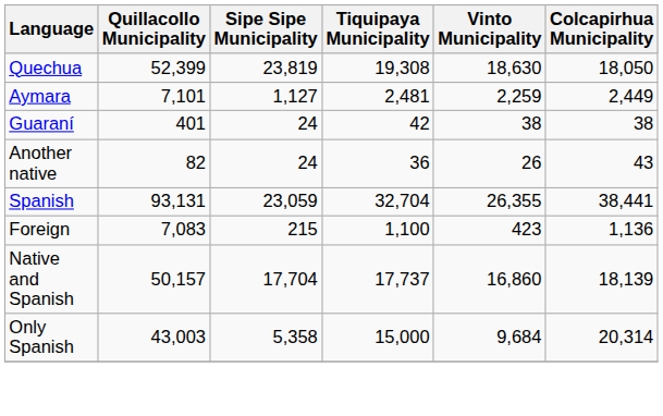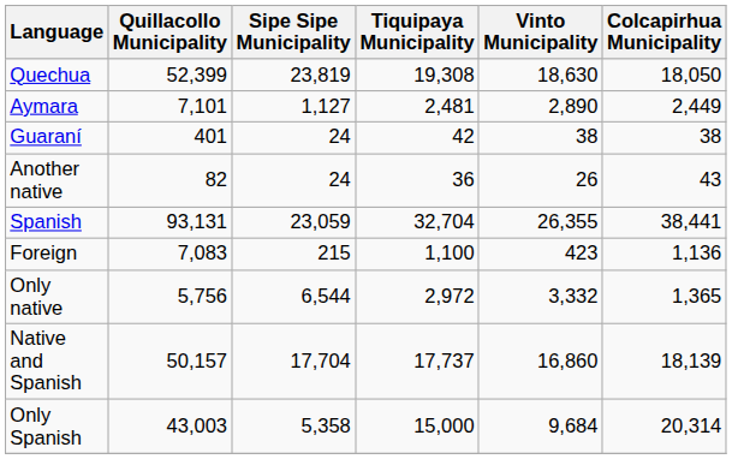 <table class="wikitable" border="1" style="width:35%;">
 <tr bgcolor=silver>
 <th><strong>Language</strong></th>
 <th><strong>Quillacollo Municipality</strong></th>
 <th><strong>Sipe Sipe Municipality</strong></th>
 <th><strong>Tiquipaya Municipality</strong></th>
 <th><strong>Vinto Municipality</strong></th>
 <th><strong>Colcapirhua Municipality</strong></th>
 </tr>
 <tr>
 <td><a href='#'>Quechua</a></td>
 <td align="right">52,399</td>
 <td align="right">23,819</td>
 <td align="right">19,308</td>
 <td align="right">18,630</td>
 <td align="right">18,050</td>
 </tr>
 <tr>
 <td><a href='#'>Aymara</a></td>
 <td align="right">7,101</td>
 <td align="right">1,127</td>
 <td align="right">2,481</td>
-<td align="right">2,259</td>
+<td align="right">2,890</td>
 <td align="right">2,449</td>
 </tr>
 <tr>
 <td><a href='#'>Guaraní</a></td>
 <td align="right">401</td>
 <td align="right">24</td>
 <td align="right">42</td>
 <td align="right">38</td>
 <td align="right">38</td>
 </tr>
 <tr>
 <td>Another native</td>
 <td align="right">82</td>
 <td align="right">24</td>
 <td align="right">36</td>
 <td align="right">26</td>
 <td align="right">43</td>
 </tr>
 <tr>
 <td><a href='#'>Spanish</a></td>
 <td align="right">93,131</td>
 <td align="right">23,059</td>
 <td align="right">32,704</td>
 <td align="right">26,355</td>
 <td align="right">38,441</td>
 </tr>
 <tr>
 <td>Foreign</td>
 <td align="right">7,083</td>
 <td align="right">215</td>
 <td align="right">1,100</td>
 <td align="right">423</td>
 <td align="right">1,136</td>
 </tr>
 <tr>
+<td>Only native</td>
+<td align="right">5,756</td>
+<td align="right">6,544</td>
+<td align="right">2,972</td>
+<td align="right">3,332</td>
+<td align="right">1,365</td>
+</tr>
+<tr>
 <td>Native and Spanish</td>
 <td align="right">50,157</td>
 <td align="right">17,704</td>
 <td align="right">17,737</td>
 <td align="right">16,860</td>
 <td align="right">18,139</td>
 </tr>
 <tr>
 <td>Only Spanish</td>
 <td align="right">43,003</td>
 <td align="right">5,358</td>
 <td align="right">15,000</td>
 <td align="right">9,684</td>
 <td align="right">20,314</td>
 </tr>
 <tr>
 </tr>
 </table>
